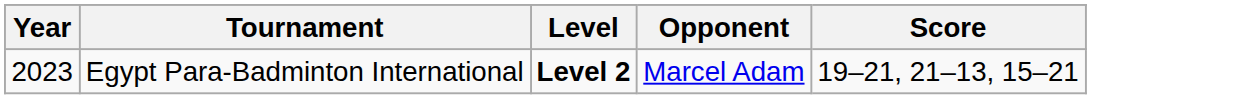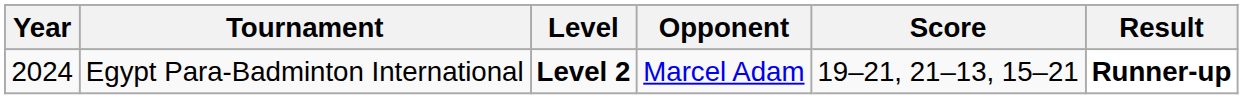 <table class="sortable wikitable" style="font-size: 90%;">
 <tr>
 <th>Year</th>
 <th>Tournament</th>
 <th>Level</th>
 <th>Opponent</th>
 <th>Score</th>
+<th>Result</th>
 </tr>
 <tr>
-<td align="center">2023</td>
+<td align="center">2024</td>
 <td align="left">Egypt Para-Badminton International</td>
 <td align="left"><strong>Level 2</strong></td>
 <td align="left"> <a href='#'>Marcel Adam</a></td>
 <td align="left">19–21, 21–13, 15–21</td>
+<td style="text-align:left; background:white"> <strong>Runner-up</strong></td>
 </tr>
 </table>
